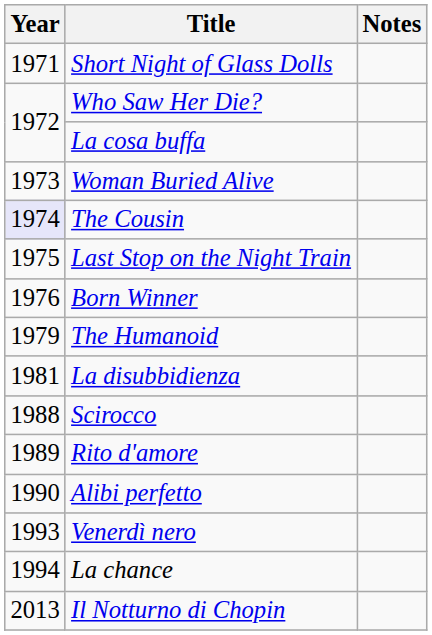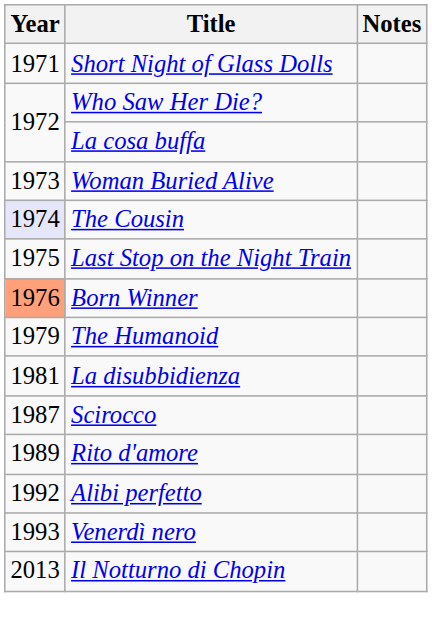 <table class="wikitable">
 <tr>
 <th>Year</th>
 <th>Title</th>
 <th>Notes</th>
 </tr>
 <tr>
 <td>1971</td>
 <td><em><a href='#'>Short Night of Glass Dolls</a></em></td>
 <td></td>
 </tr>
 <tr>
 <td rowspan="2">1972</td>
 <td><em><a href='#'>Who Saw Her Die?</a></em></td>
 <td></td>
 </tr>
 <tr>
 <td><em><a href='#'>La cosa buffa</a></em></td>
 <td></td>
 </tr>
 <tr>
 <td>1973</td>
 <td><em><a href='#'>Woman Buried Alive</a></em></td>
 <td></td>
 </tr>
 <tr>
 <td style="background: lavender;">1974</td>
 <td><em><a href='#'>The Cousin</a></em></td>
 <td></td>
 </tr>
 <tr>
 <td>1975</td>
 <td><em><a href='#'>Last Stop on the Night Train</a></em></td>
 <td></td>
 </tr>
 <tr>
-<td>1976</td>
+<td style="background: lightsalmon;">1976</td>
 <td><em><a href='#'>Born Winner</a></em></td>
 <td></td>
 </tr>
 <tr>
 <td>1979</td>
 <td><em><a href='#'>The Humanoid</a></em></td>
 <td></td>
 </tr>
 <tr>
 <td>1981</td>
 <td><em><a href='#'>La disubbidienza</a></em></td>
 <td></td>
 </tr>
 <tr>
-<td>1988</td>
+<td>1987</td>
 <td><em><a href='#'>Scirocco</a></em></td>
 <td></td>
 </tr>
 <tr>
 <td>1989</td>
 <td><em><a href='#'>Rito d'amore</a></em></td>
 <td></td>
 </tr>
 <tr>
-<td>1990</td>
+<td>1992</td>
 <td><em><a href='#'>Alibi perfetto</a></em></td>
 <td></td>
 </tr>
 <tr>
 <td>1993</td>
 <td><em><a href='#'>Venerdì nero</a></em></td>
 <td></td>
 </tr>
 <tr>
-<td>1994</td>
-<td><em>La chance</em></td>
-<td></td>
-</tr>
-<tr>
 <td>2013</td>
 <td><em><a href='#'>Il Notturno di Chopin</a></em></td>
 <td></td>
 </tr>
 </table>
